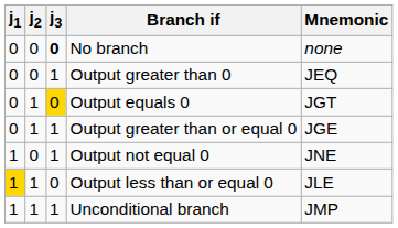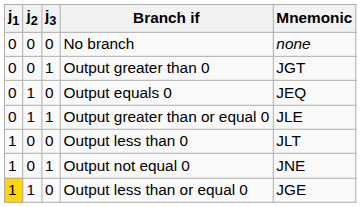 <table class="wikitable">
 <tr>
 <th>j<sub>1</sub></th>
 <th>j<sub>2</sub></th>
 <th>j<sub>3</sub></th>
 <th>Branch if</th>
 <th>Mnemonic</th>
 </tr>
 <tr>
 <td>0</td>
 <td>0</td>
-<td><strong>0</strong></td>
+<td>0</td>
 <td>No branch</td>
 <td><em>none</em></td>
 </tr>
 <tr>
 <td>0</td>
 <td>0</td>
 <td>1</td>
 <td>Output greater than 0</td>
-<td>JEQ</td>
+<td>JGT</td>
 </tr>
 <tr>
 <td>0</td>
 <td>1</td>
-<td style="background: gold;">0</td>
+<td>0</td>
 <td>Output equals 0</td>
-<td>JGT</td>
+<td>JEQ</td>
 </tr>
 <tr>
 <td>0</td>
 <td>1</td>
 <td>1</td>
 <td>Output greater than or equal 0</td>
-<td>JGE</td>
+<td>JLE</td>
+</tr>
+<tr>
+<td>1</td>
+<td>0</td>
+<td>0</td>
+<td>Output less than 0</td>
+<td>JLT</td>
 </tr>
 <tr>
 <td>1</td>
 <td>0</td>
 <td>1</td>
 <td>Output not equal 0</td>
 <td>JNE</td>
 </tr>
 <tr>
 <td style="background: gold;">1</td>
 <td>1</td>
 <td>0</td>
 <td>Output less than or equal 0</td>
-<td>JLE</td>
-</tr>
-<tr>
-<td>1</td>
-<td>1</td>
-<td>1</td>
-<td>Unconditional branch</td>
-<td>JMP</td>
+<td>JGE</td>
 </tr>
 </table>
